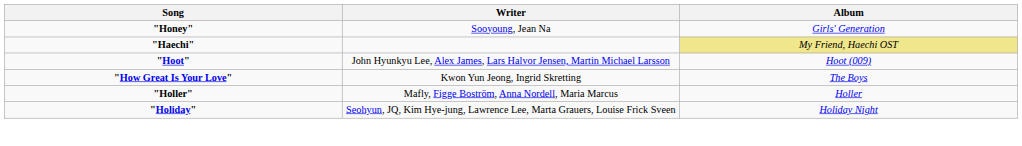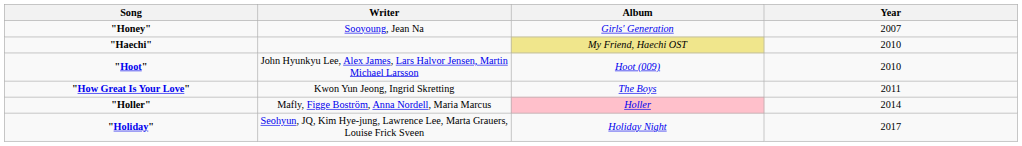 <table class="wikitable" style="text-align:center; width:100%">
 <tr>
 <th style="width:25%">Song</th>
 <th style="width:25%">Writer</th>
 <th style="width:25%">Album</th>
+<th style="width:25%">Year</th>
 </tr>
 <tr>
 <td><strong>"Honey"</strong></td>
 <td><a href='#'>Sooyoung</a>, Jean Na</td>
 <td><em><a href='#'>Girls' Generation</a></em></td>
+<td>2007</td>
 </tr>
 <tr>
 <td><strong>"Haechi"</strong></td>
 <td></td>
 <td style="background: khaki;"><em>My Friend, Haechi OST</em></td>
+<td>2010</td>
 </tr>
 <tr>
 <td><strong>"<a href='#'>Hoot</a>"</strong></td>
 <td>John Hyunkyu Lee, <a href='#'>Alex James</a>, <a href='#'>Lars Halvor Jensen, Martin Michael Larsson</a></td>
 <td><em><a href='#'>Hoot (009)</a></em></td>
+<td>2010</td>
 </tr>
 <tr>
 <td><strong>"<a href='#'>How Great Is Your Love</a>"</strong></td>
 <td>Kwon Yun Jeong, Ingrid Skretting</td>
 <td><em><a href='#'>The Boys</a></em></td>
+<td>2011</td>
 </tr>
 <tr>
 <td><strong>"Holler"</strong></td>
 <td>Mafly, <a href='#'>Figge Boström</a>, <a href='#'>Anna Nordell</a>, Maria Marcus</td>
-<td><em><a href='#'>Holler</a></em></td>
+<td style="background: pink;"><em><a href='#'>Holler</a></em></td>
+<td>2014</td>
 </tr>
 <tr>
 <td><strong>"<a href='#'>Holiday</a>"</strong></td>
 <td><a href='#'>Seohyun</a>, JQ, Kim Hye-jung, Lawrence Lee, Marta Grauers, Louise Frick Sveen</td>
 <td><em><a href='#'>Holiday Night</a></em></td>
+<td>2017</td>
 </tr>
 </table>
